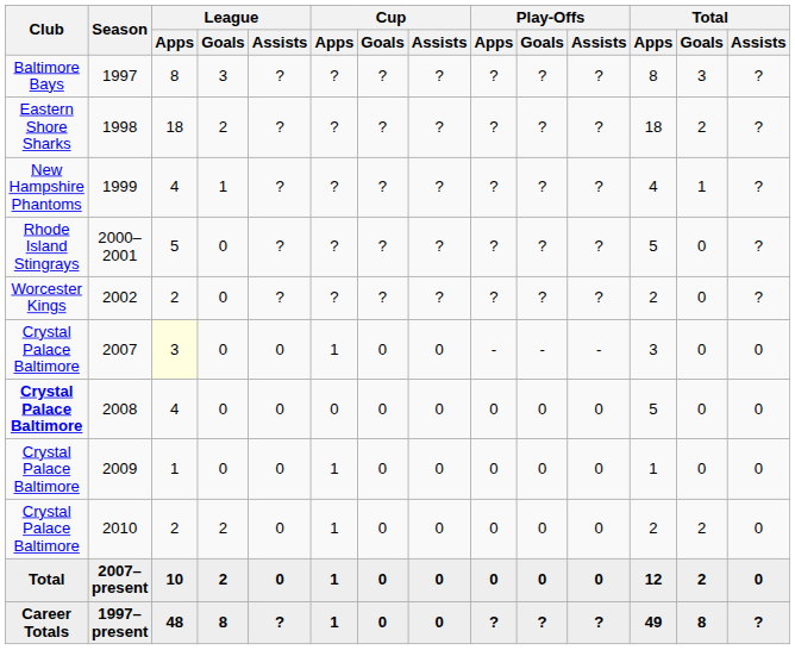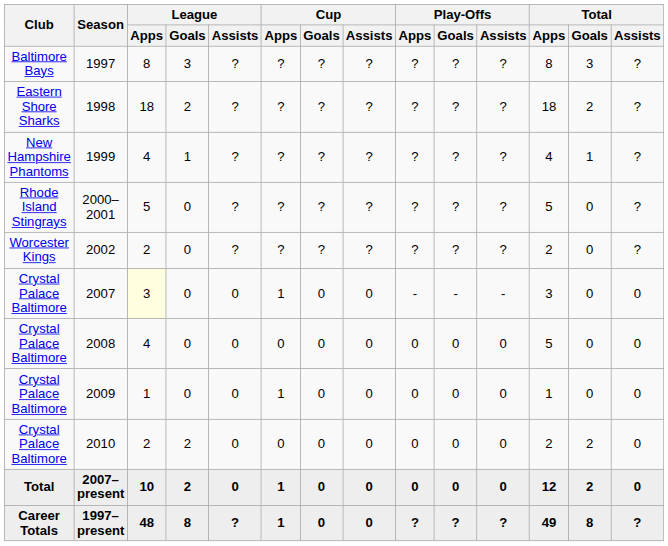 <table class="wikitable" style="text-align: center;">
 <tr>
 <th rowspan="2">Club</th>
 <th rowspan="2">Season</th>
 <th colspan="3">League</th>
 <th colspan="3">Cup</th>
 <th colspan="3">Play-Offs</th>
 <th colspan="3">Total</th>
 </tr>
 <tr>
 <th>Apps</th>
 <th>Goals</th>
 <th>Assists</th>
 <th>Apps</th>
 <th>Goals</th>
 <th>Assists</th>
 <th>Apps</th>
 <th>Goals</th>
 <th>Assists</th>
 <th>Apps</th>
 <th>Goals</th>
 <th>Assists</th>
 </tr>
 <tr>
 <td rowspan="1" valign="top"><a href='#'>Baltimore Bays</a></td>
 <td>1997</td>
 <td>8</td>
 <td>3</td>
 <td>?</td>
 <td>?</td>
 <td>?</td>
 <td>?</td>
 <td>?</td>
 <td>?</td>
 <td>?</td>
 <td>8</td>
 <td>3</td>
 <td>?</td>
 </tr>
 <tr>
 <td><a href='#'>Eastern Shore Sharks</a></td>
 <td>1998</td>
 <td>18</td>
 <td>2</td>
 <td>?</td>
 <td>?</td>
 <td>?</td>
 <td>?</td>
 <td>?</td>
 <td>?</td>
 <td>?</td>
 <td>18</td>
 <td>2</td>
 <td>?</td>
 </tr>
 <tr>
 <td><a href='#'>New Hampshire Phantoms</a></td>
 <td>1999</td>
 <td>4</td>
 <td>1</td>
 <td>?</td>
 <td>?</td>
 <td>?</td>
 <td>?</td>
 <td>?</td>
 <td>?</td>
 <td>?</td>
 <td>4</td>
 <td>1</td>
 <td>?</td>
 </tr>
 <tr>
 <td><a href='#'>Rhode Island Stingrays</a></td>
 <td>2000–2001</td>
 <td>5</td>
 <td>0</td>
 <td>?</td>
 <td>?</td>
 <td>?</td>
 <td>?</td>
 <td>?</td>
 <td>?</td>
 <td>?</td>
 <td>5</td>
 <td>0</td>
 <td>?</td>
 </tr>
 <tr>
 <td><a href='#'>Worcester Kings</a></td>
 <td>2002</td>
 <td>2</td>
 <td>0</td>
 <td>?</td>
 <td>?</td>
 <td>?</td>
 <td>?</td>
 <td>?</td>
 <td>?</td>
 <td>?</td>
 <td>2</td>
 <td>0</td>
 <td>?</td>
 </tr>
 <tr>
 <td><a href='#'>Crystal Palace Baltimore</a></td>
 <td>2007</td>
 <td style="background: lightyellow;">3</td>
 <td>0</td>
 <td>0</td>
 <td>1</td>
 <td>0</td>
 <td>0</td>
 <td>-</td>
 <td>-</td>
 <td>-</td>
 <td>3</td>
 <td>0</td>
 <td>0</td>
 </tr>
 <tr>
-<td><strong><a href='#'>Crystal Palace Baltimore</a></strong></td>
+<td><a href='#'>Crystal Palace Baltimore</a></td>
 <td>2008</td>
 <td>4</td>
 <td>0</td>
 <td>0</td>
 <td>0</td>
 <td>0</td>
 <td>0</td>
 <td>0</td>
 <td>0</td>
 <td>0</td>
 <td>5</td>
 <td>0</td>
 <td>0</td>
 </tr>
 <tr>
 <td><a href='#'>Crystal Palace Baltimore</a></td>
 <td>2009</td>
 <td>1</td>
 <td>0</td>
 <td>0</td>
 <td>1</td>
 <td>0</td>
 <td>0</td>
 <td>0</td>
 <td>0</td>
 <td>0</td>
 <td>1</td>
 <td>0</td>
 <td>0</td>
 </tr>
 <tr>
 <td><a href='#'>Crystal Palace Baltimore</a></td>
 <td>2010</td>
 <td>2</td>
 <td>2</td>
 <td>0</td>
-<td>1</td>
+<td>0</td>
 <td>0</td>
 <td>0</td>
 <td>0</td>
 <td>0</td>
 <td>0</td>
 <td>2</td>
 <td>2</td>
 <td>0</td>
 </tr>
 <tr style="font-weight:bold; background-color:#eeeeee;">
 <td><strong>Total</strong></td>
 <td>2007–present</td>
 <td>10</td>
 <td>2</td>
 <td>0</td>
 <td>1</td>
 <td>0</td>
 <td>0</td>
 <td>0</td>
 <td>0</td>
 <td>0</td>
 <td>12</td>
 <td>2</td>
 <td>0</td>
 </tr>
 <tr style="font-weight:bold; background-color:#eeeeee;">
 <td><strong>Career Totals</strong></td>
 <td>1997–present</td>
 <td>48</td>
 <td>8</td>
 <td>?</td>
 <td>1</td>
 <td>0</td>
 <td>0</td>
 <td>?</td>
 <td>?</td>
 <td>?</td>
 <td>49</td>
 <td>8</td>
 <td>?</td>
 </tr>
 </table>
